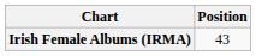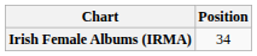 <table class="wikitable plainrowheaders" style="text-align:center">
 <tr>
 <th>Chart</th>
 <th>Position</th>
 </tr>
 <tr>
 <th scope="row">Irish Female Albums (IRMA)</th>
-<td>43</td>
+<td>34</td>
 </tr>
 </table>
